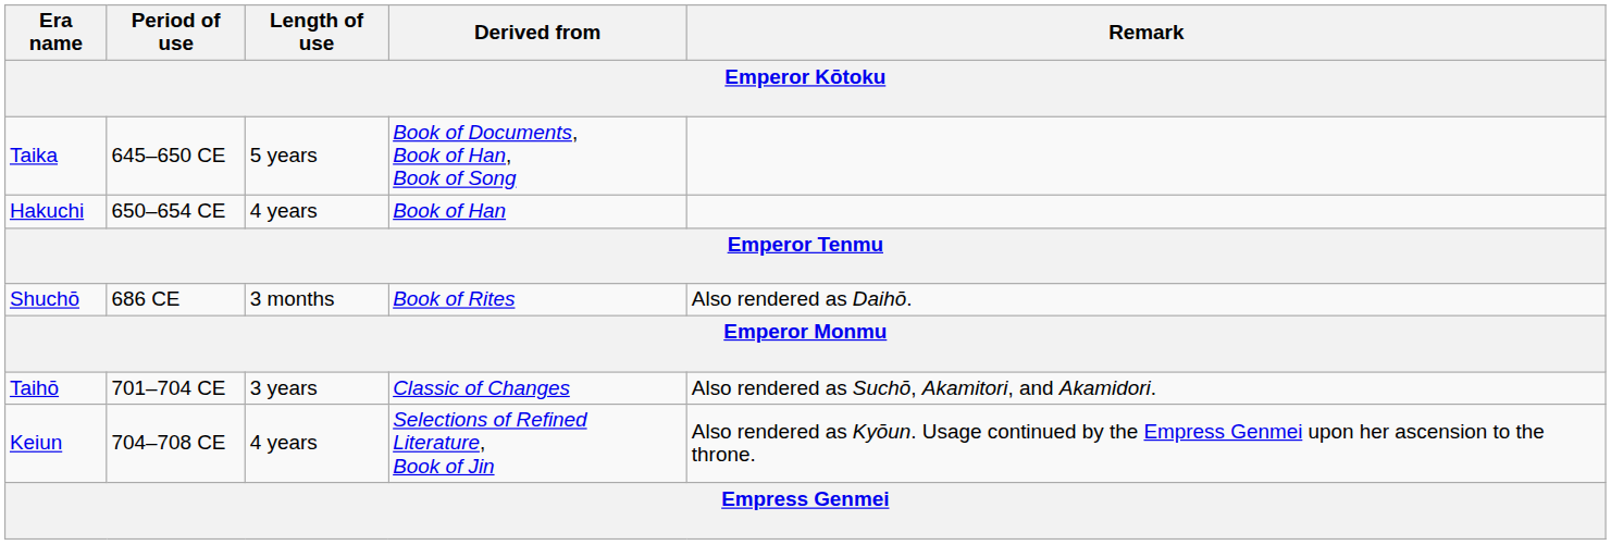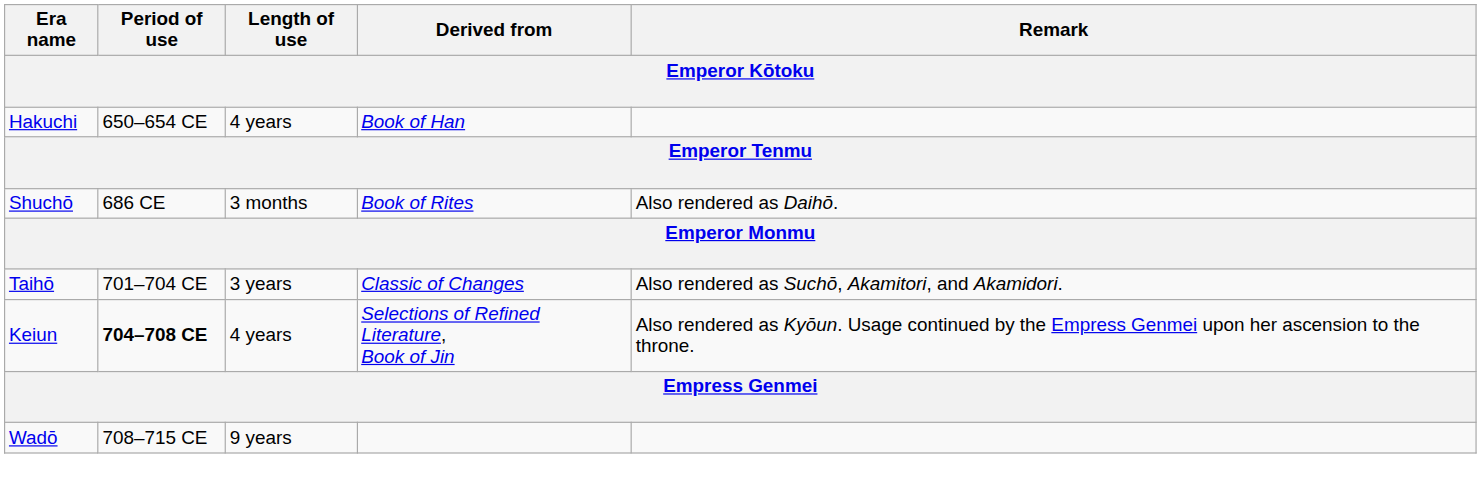 <table class="wikitable">
 <tr>
 <th>Era name</th>
 <th>Period of use</th>
 <th>Length of use</th>
 <th>Derived from</th>
 <th>Remark</th>
 </tr>
 <tr>
 <th colspan="5"><a href='#'>Emperor Kōtoku</a><br><br></th>
-</tr>
-<tr>
-<td><a href='#'>Taika</a><br></td>
-<td>645–650 CE</td>
-<td>5 years</td>
-<td><em><a href='#'>Book of Documents</a></em>,<br><em><a href='#'>Book of Han</a></em>,<br><em><a href='#'>Book of Song</a></em></td>
-<td></td>
 </tr>
 <tr>
 <td><a href='#'>Hakuchi</a><br></td>
 <td>650–654 CE</td>
 <td>4 years</td>
 <td><em><a href='#'>Book of Han</a></em></td>
 <td></td>
 </tr>
 <tr>
 <th colspan="5"><a href='#'>Emperor Tenmu</a><br><br></th>
 </tr>
 <tr>
 <td><a href='#'>Shuchō</a><br></td>
 <td>686 CE</td>
 <td>3 months</td>
 <td><em><a href='#'>Book of Rites</a></em></td>
 <td>Also rendered as <em>Daihō</em>.</td>
 </tr>
 <tr>
 <th colspan="5"><a href='#'>Emperor Monmu</a><br><br></th>
 </tr>
 <tr>
 <td><a href='#'>Taihō</a><br></td>
 <td>701–704 CE</td>
 <td>3 years</td>
 <td><em><a href='#'>Classic of Changes</a></em></td>
 <td>Also rendered as <em>Suchō</em>, <em>Akamitori</em>, and <em>Akamidori</em>.</td>
 </tr>
 <tr>
 <td><a href='#'>Keiun</a><br></td>
-<td>704–708 CE</td>
+<td><strong>704–708 CE</strong></td>
 <td>4 years</td>
 <td><em><a href='#'>Selections of Refined Literature</a></em>,<br><em><a href='#'>Book of Jin</a></em></td>
 <td>Also rendered as <em>Kyōun</em>. Usage continued by the <a href='#'>Empress Genmei</a> upon her ascension to the throne.</td>
 </tr>
 <tr>
 <th colspan="5"><a href='#'>Empress Genmei</a><br><br></th>
 </tr>
+<tr>
+<td><a href='#'>Wadō</a><br></td>
+<td>708–715 CE</td>
+<td>9 years</td>
+<td></td>
+<td></td>
+</tr>
 </table>
